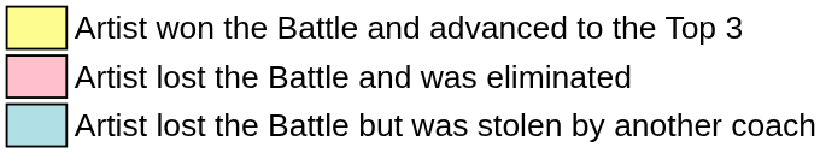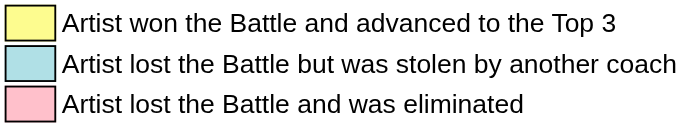 <table class="toccolours" style="font-size: 90%; white-space: nowrap;">
 <tr>
 <td style="background:#fdfc8f; border:1px solid black;">      </td>
 <td>Artist won the Battle and advanced to the Top 3</td>
 </tr>
 <tr>
+<td style="background:#b0e0e6; border:1px solid black;">      </td>
+<td>Artist lost the Battle but was stolen by another coach</td>
+</tr>
+<tr>
 <td style="background:pink; border:1px solid black;">      </td>
 <td>Artist lost the Battle and was eliminated</td>
 </tr>
 <tr>
-<td style="background:#b0e0e6; border:1px solid black;">      </td>
-<td>Artist lost the Battle but was stolen by another coach</td>
-</tr>
-<tr>
 </tr>
 </table>
